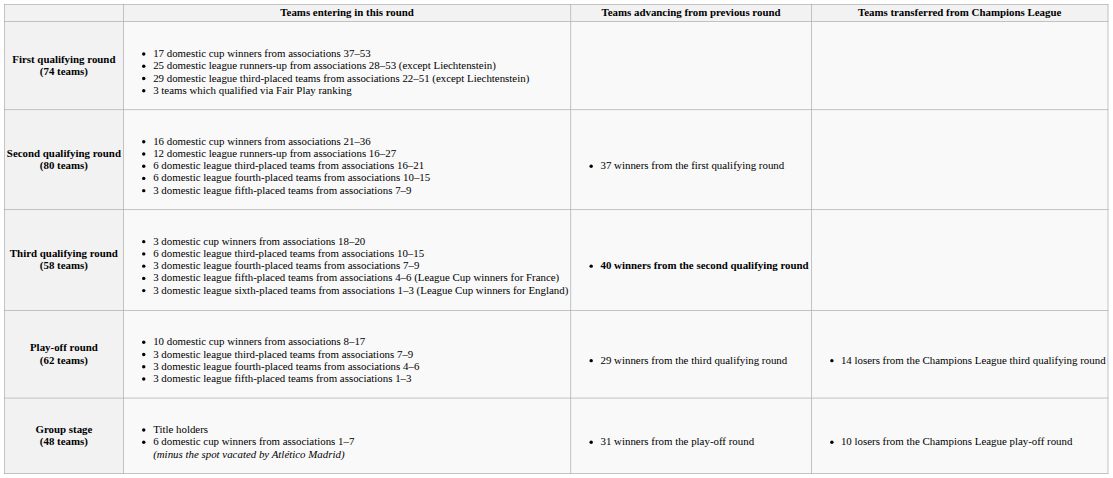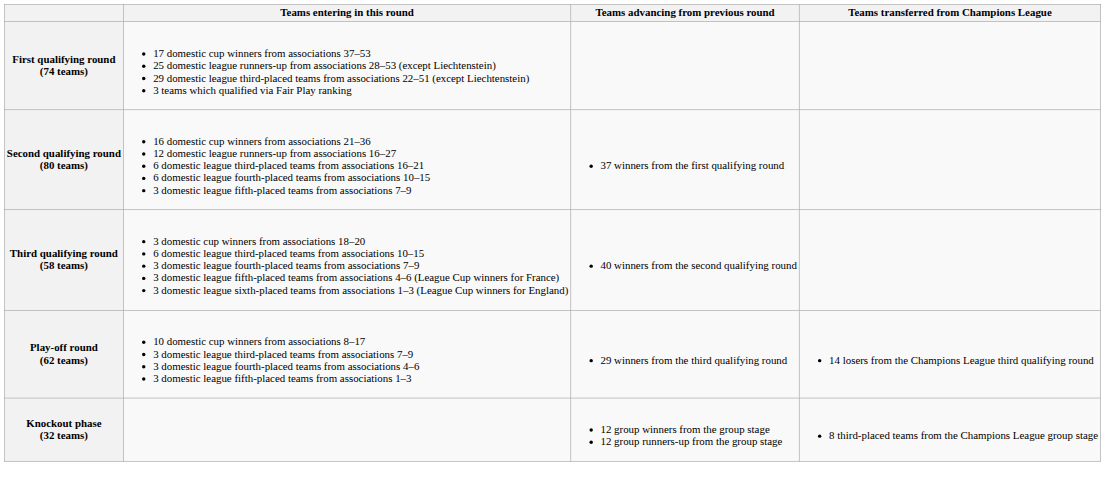 <table class="wikitable">
 <tr>
 <th></th>
 <th>Teams entering in this round</th>
 <th>Teams advancing from previous round</th>
 <th>Teams transferred from Champions League</th>
 </tr>
 <tr>
 <th>First qualifying round<br>(74 teams)</th>
 <td><br><ul><li>17 domestic cup winners from associations 37–53</li><li>25 domestic league runners-up from associations 28–53 (except Liechtenstein)</li><li>29 domestic league third-placed teams from associations 22–51 (except Liechtenstein)</li><li>3 teams which qualified via Fair Play ranking</li></ul></td>
 <td></td>
 <td></td>
 </tr>
 <tr>
 <th>Second qualifying round<br>(80 teams)</th>
 <td><br><ul><li>16 domestic cup winners from associations 21–36</li><li>12 domestic league runners-up from associations 16–27</li><li>6 domestic league third-placed teams from associations 16–21</li><li>6 domestic league fourth-placed teams from associations 10–15</li><li>3 domestic league fifth-placed teams from associations 7–9</li></ul></td>
 <td><br><ul><li>37 winners from the first qualifying round</li></ul></td>
 <td></td>
 </tr>
 <tr>
 <th>Third qualifying round<br>(58 teams)</th>
 <td><br><ul><li>3 domestic cup winners from associations 18–20</li><li>6 domestic league third-placed teams from associations 10–15</li><li>3 domestic league fourth-placed teams from associations 7–9</li><li>3 domestic league fifth-placed teams from associations 4–6 (League Cup winners for France)</li><li>3 domestic league sixth-placed teams from associations 1–3 (League Cup winners for England)</li></ul></td>
-<td><strong><br><ul><li>40 winners from the second qualifying round</li></ul></strong></td>
+<td><br><ul><li>40 winners from the second qualifying round</li></ul></td>
 <td></td>
 </tr>
 <tr>
 <th>Play-off round<br>(62 teams)</th>
 <td><br><ul><li>10 domestic cup winners from associations 8–17</li><li>3 domestic league third-placed teams from associations 7–9</li><li>3 domestic league fourth-placed teams from associations 4–6</li><li>3 domestic league fifth-placed teams from associations 1–3</li></ul></td>
 <td><br><ul><li>29 winners from the third qualifying round</li></ul></td>
 <td><br><ul><li>14 losers from the Champions League third qualifying round</li></ul></td>
 </tr>
 <tr>
-<th>Group stage<br>(48 teams)</th>
-<td><br><ul><li>Title holders</li><li>6 domestic cup winners from associations 1–7<br><em>(minus the spot vacated by Atlético Madrid)</em></li></ul></td>
-<td><br><ul><li>31 winners from the play-off round</li></ul></td>
-<td><br><ul><li>10 losers from the Champions League play-off round</li></ul></td>
+<th>Knockout phase<br>(32 teams)</th>
+<td></td>
+<td><br><ul><li>12 group winners from the group stage</li><li>12 group runners-up from the group stage</li></ul></td>
+<td><br><ul><li>8 third-placed teams from the Champions League group stage</li></ul></td>
 </tr>
 </table>
